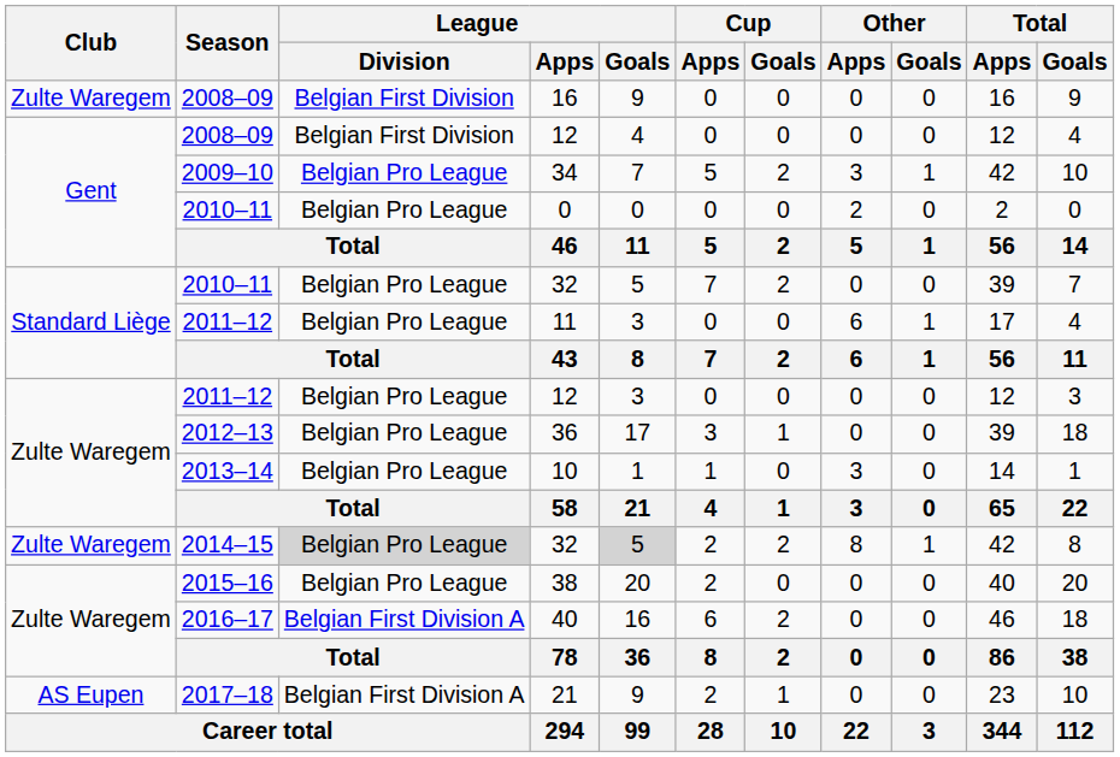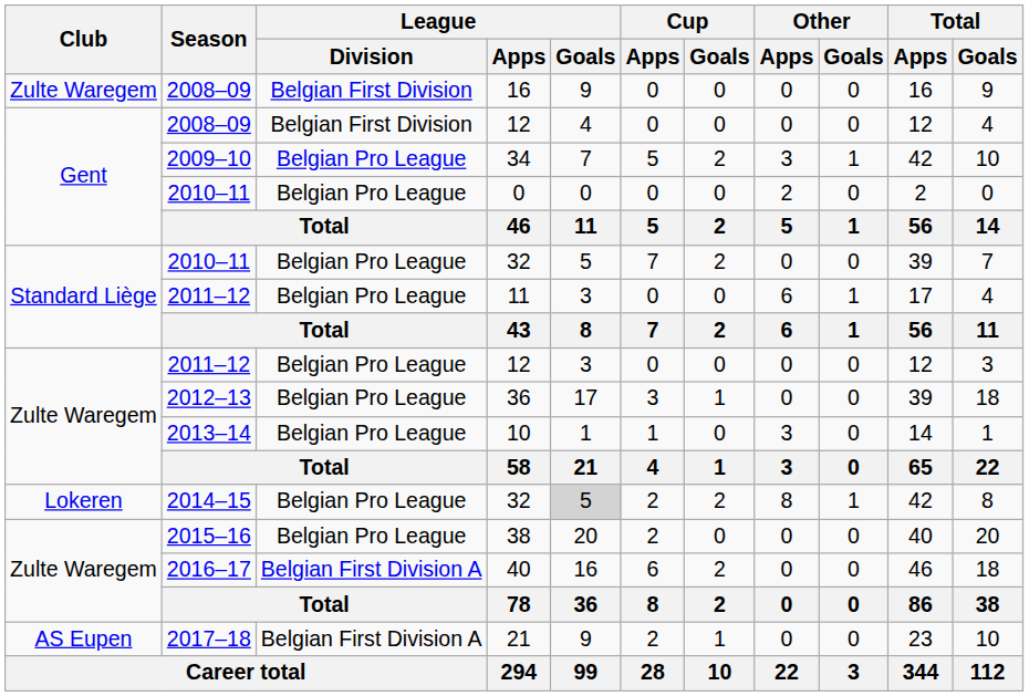 <table class="wikitable" style="text-align: center">
 <tr>
 <th rowspan="2">Club</th>
 <th rowspan="2">Season</th>
 <th colspan="3">League</th>
 <th colspan="2">Cup</th>
 <th colspan="2">Other</th>
 <th colspan="2">Total</th>
 </tr>
 <tr>
 <th>Division</th>
 <th>Apps</th>
 <th>Goals</th>
 <th>Apps</th>
 <th>Goals</th>
 <th>Apps</th>
 <th>Goals</th>
 <th>Apps</th>
 <th>Goals</th>
 </tr>
 <tr>
 <td><a href='#'>Zulte Waregem</a></td>
 <td><a href='#'>2008–09</a></td>
 <td><a href='#'>Belgian First Division</a></td>
 <td>16</td>
 <td>9</td>
 <td>0</td>
 <td>0</td>
 <td>0</td>
 <td>0</td>
 <td>16</td>
 <td>9</td>
 </tr>
 <tr>
 <td rowspan="4"><a href='#'>Gent</a></td>
 <td><a href='#'>2008–09</a></td>
 <td>Belgian First Division</td>
 <td>12</td>
 <td>4</td>
 <td>0</td>
 <td>0</td>
 <td>0</td>
 <td>0</td>
 <td>12</td>
 <td>4</td>
 </tr>
 <tr>
 <td><a href='#'>2009–10</a></td>
 <td><a href='#'>Belgian Pro League</a></td>
 <td>34</td>
 <td>7</td>
 <td>5</td>
 <td>2</td>
 <td>3</td>
 <td>1</td>
 <td>42</td>
 <td>10</td>
 </tr>
 <tr>
 <td><a href='#'>2010–11</a></td>
 <td>Belgian Pro League</td>
 <td>0</td>
 <td>0</td>
 <td>0</td>
 <td>0</td>
 <td>2</td>
 <td>0</td>
 <td>2</td>
 <td>0</td>
 </tr>
 <tr>
 <th colspan="2">Total</th>
 <th>46</th>
 <th>11</th>
 <th>5</th>
 <th>2</th>
 <th>5</th>
 <th>1</th>
 <th>56</th>
 <th>14</th>
 </tr>
 <tr>
 <td rowspan="3"><a href='#'>Standard Liège</a></td>
 <td><a href='#'>2010–11</a></td>
 <td>Belgian Pro League</td>
 <td>32</td>
 <td>5</td>
 <td>7</td>
 <td>2</td>
 <td>0</td>
 <td>0</td>
 <td>39</td>
 <td>7</td>
 </tr>
 <tr>
 <td><a href='#'>2011–12</a></td>
 <td>Belgian Pro League</td>
 <td>11</td>
 <td>3</td>
 <td>0</td>
 <td>0</td>
 <td>6</td>
 <td>1</td>
 <td>17</td>
 <td>4</td>
 </tr>
 <tr>
 <th colspan="2">Total</th>
 <th>43</th>
 <th>8</th>
 <th>7</th>
 <th>2</th>
 <th>6</th>
 <th>1</th>
 <th>56</th>
 <th>11</th>
 </tr>
 <tr>
 <td rowspan="4">Zulte Waregem</td>
 <td><a href='#'>2011–12</a></td>
 <td>Belgian Pro League</td>
 <td>12</td>
 <td>3</td>
 <td>0</td>
 <td>0</td>
 <td>0</td>
 <td>0</td>
 <td>12</td>
 <td>3</td>
 </tr>
 <tr>
 <td><a href='#'>2012–13</a></td>
 <td>Belgian Pro League</td>
 <td>36</td>
 <td>17</td>
 <td>3</td>
 <td>1</td>
 <td>0</td>
 <td>0</td>
 <td>39</td>
 <td>18</td>
 </tr>
 <tr>
 <td><a href='#'>2013–14</a></td>
 <td>Belgian Pro League</td>
 <td>10</td>
 <td>1</td>
 <td>1</td>
 <td>0</td>
 <td>3</td>
 <td>0</td>
 <td>14</td>
 <td>1</td>
 </tr>
 <tr>
 <th colspan="2">Total</th>
 <th>58</th>
 <th>21</th>
 <th>4</th>
 <th>1</th>
 <th>3</th>
 <th>0</th>
 <th>65</th>
 <th>22</th>
 </tr>
 <tr>
-<td><a href='#'>Zulte Waregem</a></td>
+<td><a href='#'>Lokeren</a></td>
 <td><a href='#'>2014–15</a></td>
-<td style="background: lightgrey;">Belgian Pro League</td>
+<td>Belgian Pro League</td>
 <td>32</td>
 <td style="background: lightgrey;">5</td>
 <td>2</td>
 <td>2</td>
 <td>8</td>
 <td>1</td>
 <td>42</td>
 <td>8</td>
 </tr>
 <tr>
 <td rowspan="3">Zulte Waregem</td>
 <td><a href='#'>2015–16</a></td>
 <td>Belgian Pro League</td>
 <td>38</td>
 <td>20</td>
 <td>2</td>
 <td>0</td>
 <td>0</td>
 <td>0</td>
 <td>40</td>
 <td>20</td>
 </tr>
 <tr>
 <td><a href='#'>2016–17</a></td>
 <td><a href='#'>Belgian First Division A</a></td>
 <td>40</td>
 <td>16</td>
 <td>6</td>
 <td>2</td>
 <td>0</td>
 <td>0</td>
 <td>46</td>
 <td>18</td>
 </tr>
 <tr>
 <th colspan="2">Total</th>
 <th>78</th>
 <th>36</th>
 <th>8</th>
 <th>2</th>
 <th>0</th>
 <th>0</th>
 <th>86</th>
 <th>38</th>
 </tr>
 <tr>
 <td><a href='#'>AS Eupen</a></td>
 <td><a href='#'>2017–18</a></td>
 <td>Belgian First Division A</td>
 <td>21</td>
 <td>9</td>
 <td>2</td>
 <td>1</td>
 <td>0</td>
 <td>0</td>
 <td>23</td>
 <td>10</td>
 </tr>
 <tr>
 <th colspan="3">Career total</th>
 <th>294</th>
 <th>99</th>
 <th>28</th>
 <th>10</th>
 <th>22</th>
 <th>3</th>
 <th>344</th>
 <th>112</th>
 </tr>
 </table>
